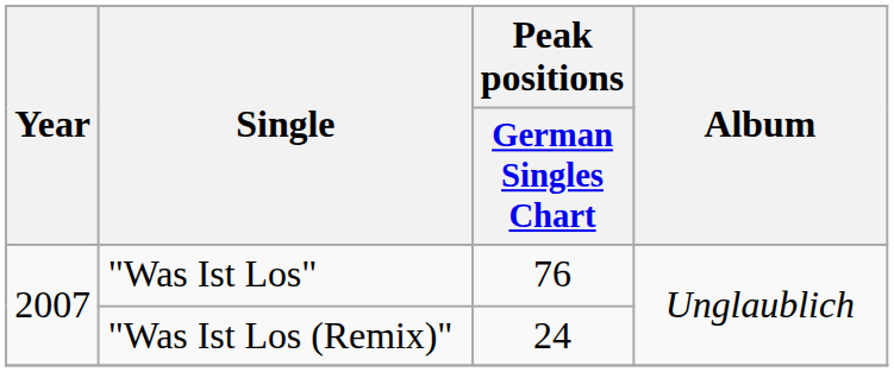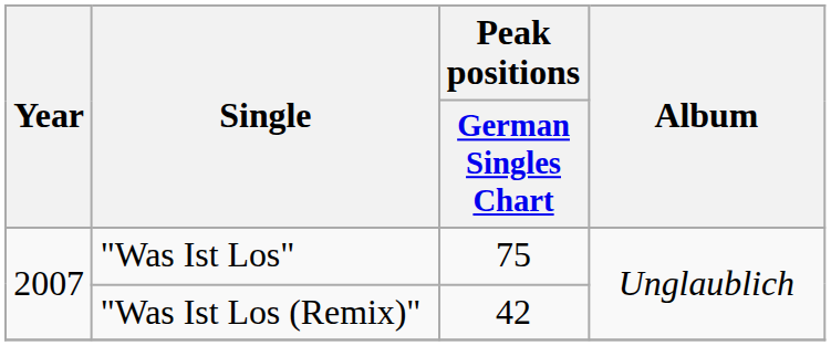 <table class="wikitable">
 <tr>
 <th align="center" rowspan="2" width="10">Year</th>
 <th align="center" rowspan="2" width="150">Single</th>
 <th align="center" colspan="1" width="20">Peak positions</th>
 <th align="center" rowspan="2" width="100">Album</th>
 </tr>
 <tr>
 <th scope="col" style="width:3em;font-size:90%;"><a href='#'>German Singles Chart</a></th>
 </tr>
 <tr>
 <td style="text-align:center;" rowspan=2>2007</td>
 <td>"Was Ist Los"</td>
-<td style="text-align:center;">76</td>
+<td style="text-align:center;">75</td>
 <td style="text-align:center;" rowspan=2><em>Unglaublich</em></td>
 </tr>
 <tr>
 <td>"Was Ist Los (Remix)"</td>
-<td style="text-align:center;">24</td>
+<td style="text-align:center;">42</td>
 </tr>
 <tr>
 </tr>
 </table>
